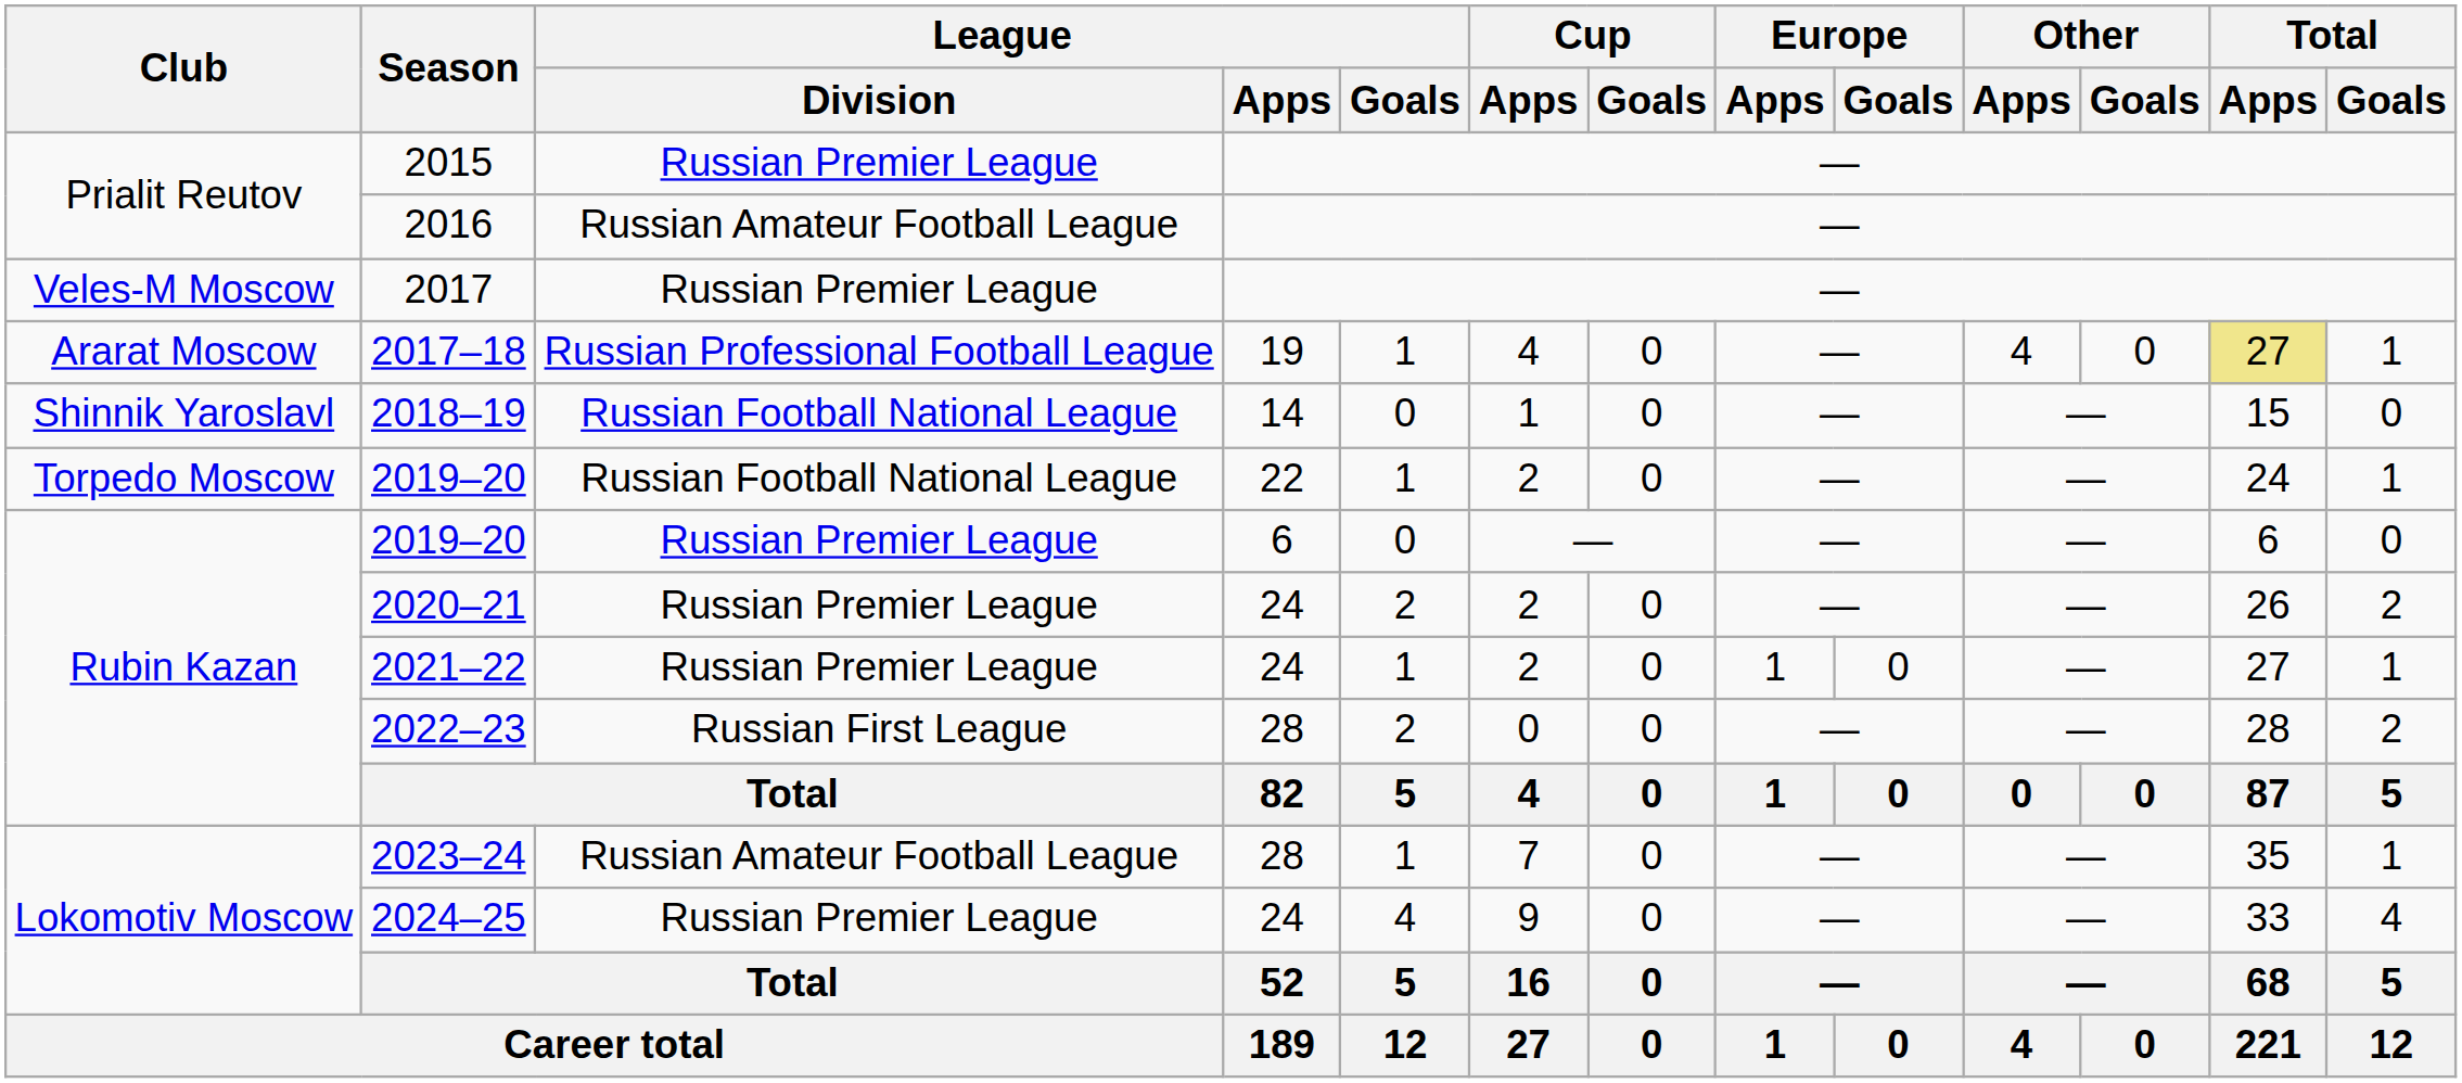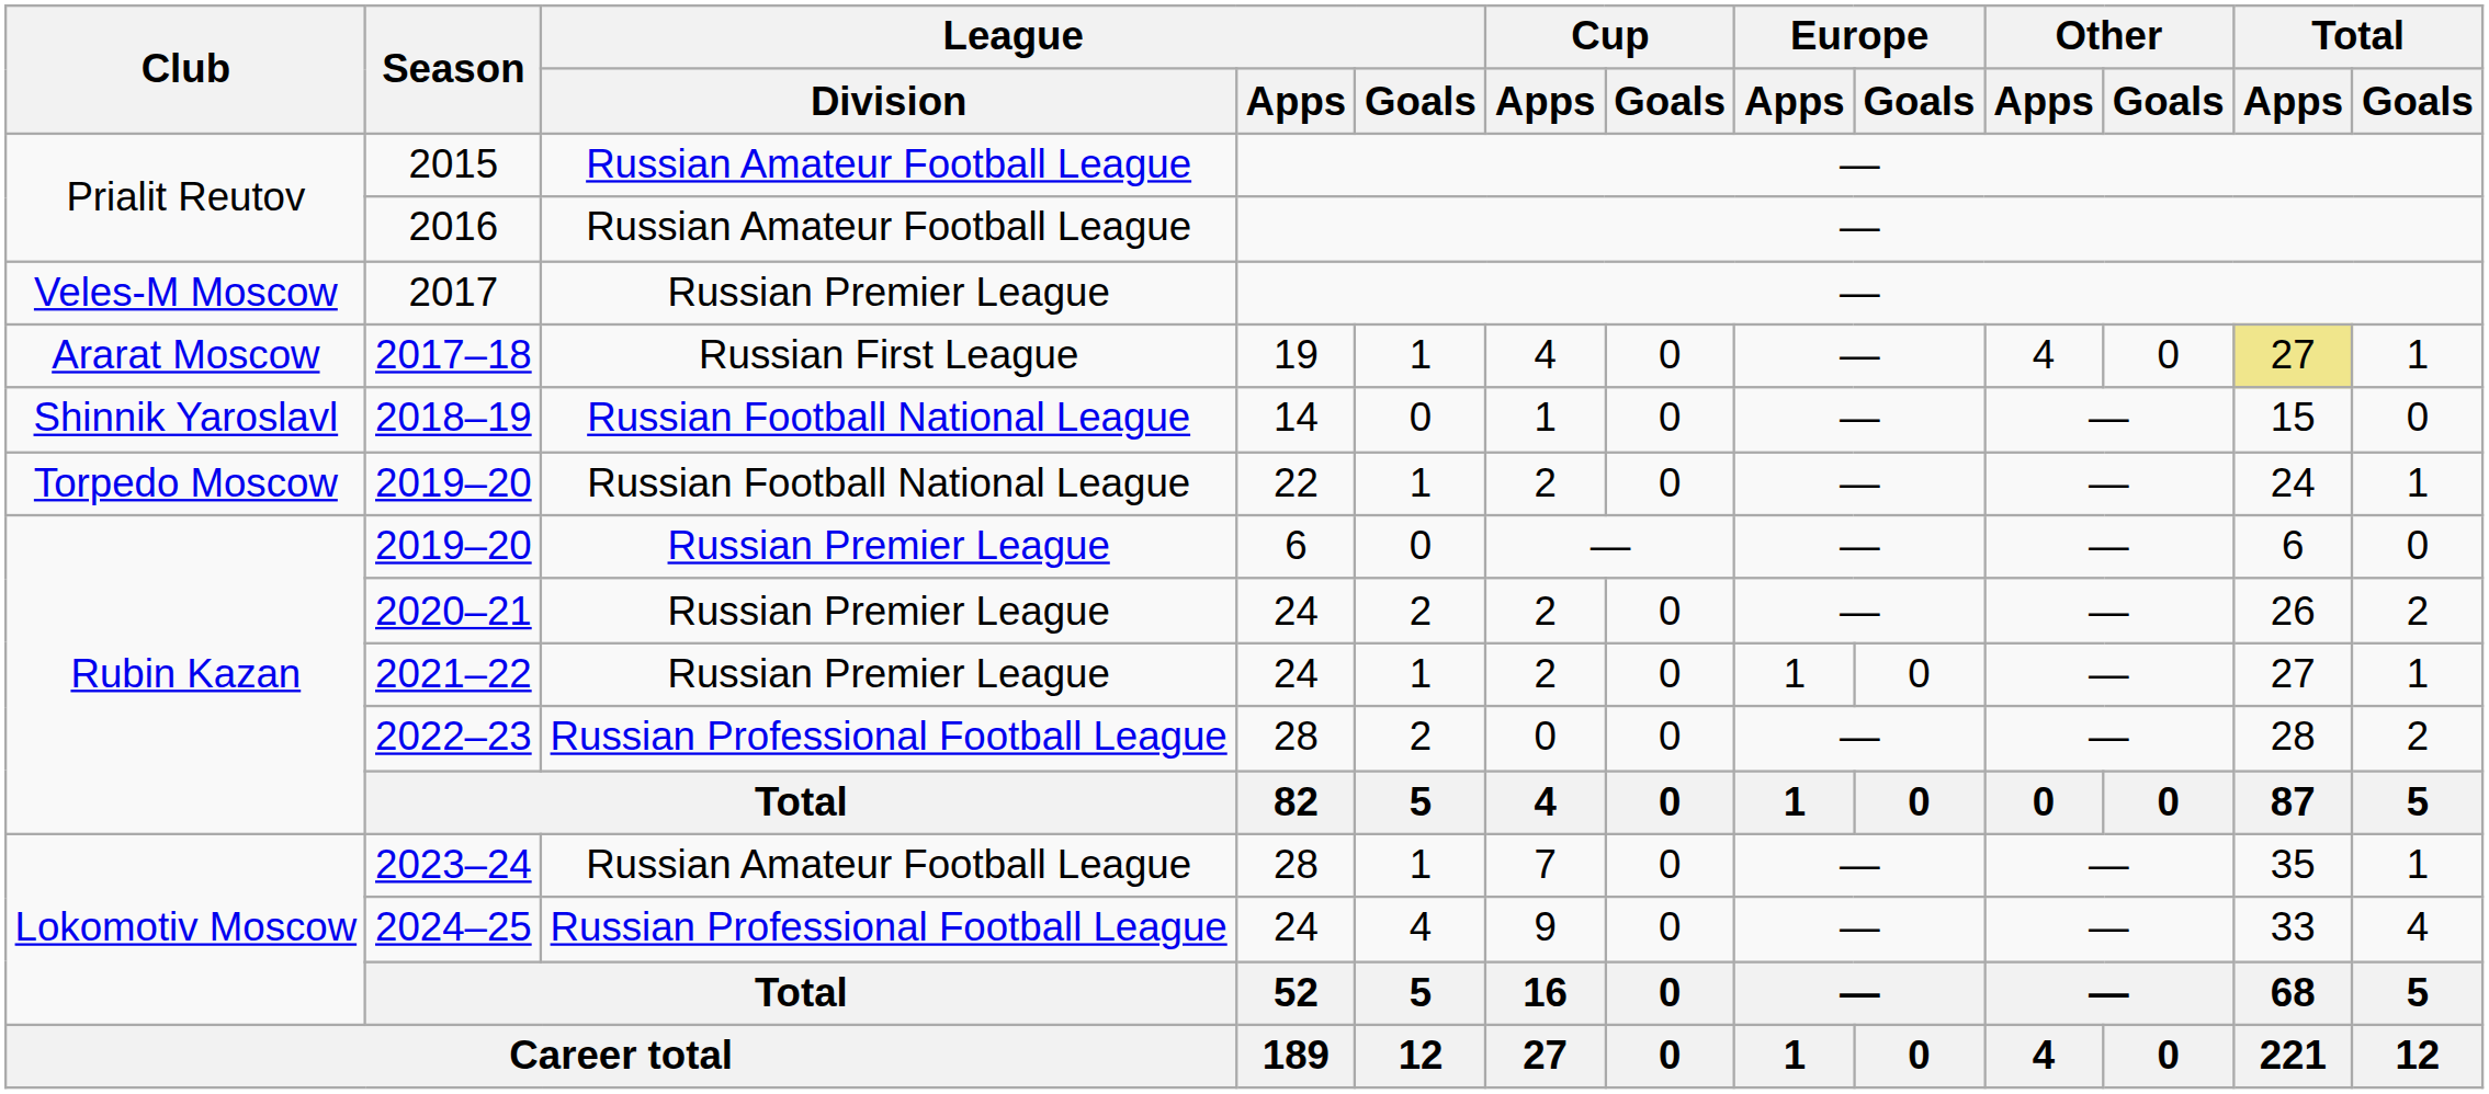 <table class="wikitable" style="text-align: center;">
 <tr>
 <th rowspan="2">Club</th>
 <th rowspan="2">Season</th>
 <th colspan="3">League</th>
 <th colspan="2">Cup</th>
 <th colspan="2">Europe</th>
 <th colspan="2">Other</th>
 <th colspan="2">Total</th>
 </tr>
 <tr>
 <th>Division</th>
 <th>Apps</th>
 <th>Goals</th>
 <th>Apps</th>
 <th>Goals</th>
 <th>Apps</th>
 <th>Goals</th>
 <th>Apps</th>
 <th>Goals</th>
 <th>Apps</th>
 <th>Goals</th>
 </tr>
 <tr>
 <td rowspan="2">Prialit Reutov</td>
 <td>2015</td>
-<td><a href='#'>Russian Premier League</a></td>
+<td><a href='#'>Russian Amateur Football League</a></td>
 <td colspan="10">—</td>
 </tr>
 <tr>
 <td>2016</td>
 <td>Russian Amateur Football League</td>
 <td colspan="10">—</td>
 </tr>
 <tr>
 <td><a href='#'>Veles-M Moscow</a></td>
 <td>2017</td>
 <td>Russian Premier League</td>
 <td colspan="10">—</td>
 </tr>
 <tr>
 <td><a href='#'>Ararat Moscow</a></td>
 <td><a href='#'>2017–18</a></td>
-<td><a href='#'>Russian Professional Football League</a></td>
+<td>Russian First League</td>
 <td>19</td>
 <td>1</td>
 <td>4</td>
 <td>0</td>
 <td colspan="2">—</td>
 <td>4</td>
 <td>0</td>
 <td style="background: khaki;">27</td>
 <td>1</td>
 </tr>
 <tr>
 <td><a href='#'>Shinnik Yaroslavl</a></td>
 <td><a href='#'>2018–19</a></td>
 <td><a href='#'>Russian Football National League</a></td>
 <td>14</td>
 <td>0</td>
 <td>1</td>
 <td>0</td>
 <td colspan="2">—</td>
 <td colspan="2">—</td>
 <td>15</td>
 <td>0</td>
 </tr>
 <tr>
 <td><a href='#'>Torpedo Moscow</a></td>
 <td><a href='#'>2019–20</a></td>
 <td>Russian Football National League</td>
 <td>22</td>
 <td>1</td>
 <td>2</td>
 <td>0</td>
 <td colspan="2">—</td>
 <td colspan="2">—</td>
 <td>24</td>
 <td>1</td>
 </tr>
 <tr>
 <td rowspan="5"><a href='#'>Rubin Kazan</a></td>
 <td><a href='#'>2019–20</a></td>
 <td><a href='#'>Russian Premier League</a></td>
 <td>6</td>
 <td>0</td>
 <td colspan="2">—</td>
 <td colspan="2">—</td>
 <td colspan="2">—</td>
 <td>6</td>
 <td>0</td>
 </tr>
 <tr>
 <td><a href='#'>2020–21</a></td>
 <td>Russian Premier League</td>
 <td>24</td>
 <td>2</td>
 <td>2</td>
 <td>0</td>
 <td colspan="2">—</td>
 <td colspan="2">—</td>
 <td>26</td>
 <td>2</td>
 </tr>
 <tr>
 <td><a href='#'>2021–22</a></td>
 <td>Russian Premier League</td>
 <td>24</td>
 <td>1</td>
 <td>2</td>
 <td>0</td>
 <td>1</td>
 <td>0</td>
 <td colspan="2">—</td>
 <td>27</td>
 <td>1</td>
 </tr>
 <tr>
 <td><a href='#'>2022–23</a></td>
-<td>Russian First League</td>
+<td><a href='#'>Russian Professional Football League</a></td>
 <td>28</td>
 <td>2</td>
 <td>0</td>
 <td>0</td>
 <td colspan="2">—</td>
 <td colspan="2">—</td>
 <td>28</td>
 <td>2</td>
 </tr>
 <tr>
 <th colspan="2">Total</th>
 <th>82</th>
 <th>5</th>
 <th>4</th>
 <th>0</th>
 <th>1</th>
 <th>0</th>
 <th>0</th>
 <th>0</th>
 <th>87</th>
 <th>5</th>
 </tr>
 <tr>
 <td rowspan="3"><a href='#'>Lokomotiv Moscow</a></td>
 <td><a href='#'>2023–24</a></td>
 <td>Russian Amateur Football League</td>
 <td>28</td>
 <td>1</td>
 <td>7</td>
 <td>0</td>
 <td colspan="2">—</td>
 <td colspan="2">—</td>
 <td>35</td>
 <td>1</td>
 </tr>
 <tr>
 <td><a href='#'>2024–25</a></td>
-<td>Russian Premier League</td>
+<td><a href='#'>Russian Professional Football League</a></td>
 <td>24</td>
 <td>4</td>
 <td>9</td>
 <td>0</td>
 <td colspan="2">—</td>
 <td colspan="2">—</td>
 <td>33</td>
 <td>4</td>
 </tr>
 <tr>
 <th colspan="2">Total</th>
 <th>52</th>
 <th>5</th>
 <th>16</th>
 <th>0</th>
 <th colspan="2">—</th>
 <th colspan="2">—</th>
 <th>68</th>
 <th>5</th>
 </tr>
 <tr>
 <th colspan="3">Career total</th>
 <th>189</th>
 <th>12</th>
 <th>27</th>
 <th>0</th>
 <th>1</th>
 <th>0</th>
 <th>4</th>
 <th>0</th>
 <th>221</th>
 <th>12</th>
 </tr>
 </table>
